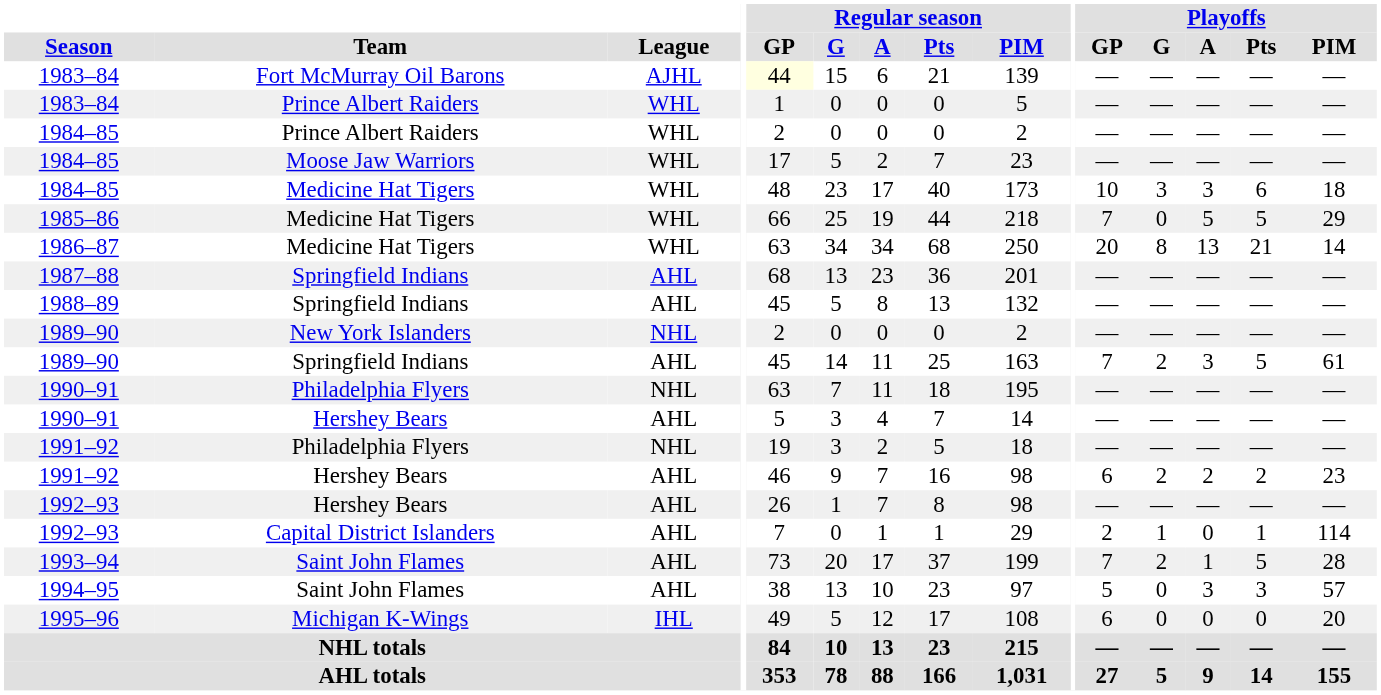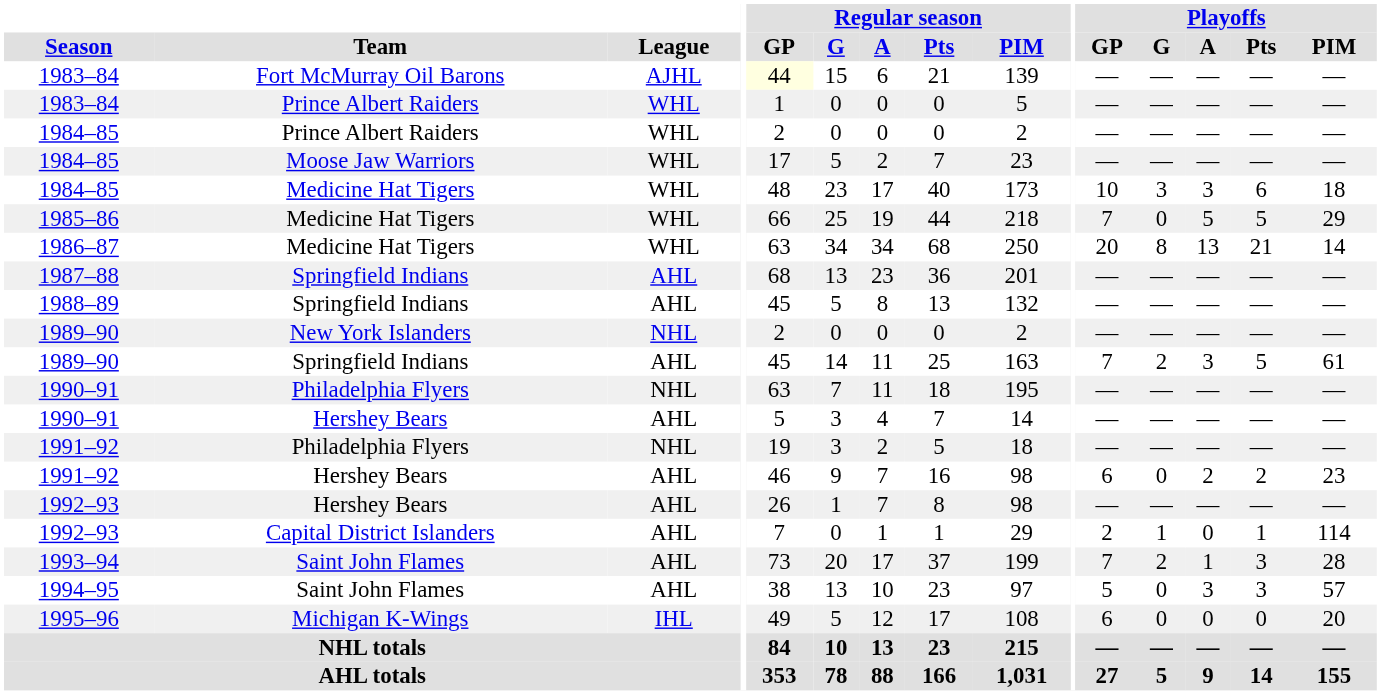 <table border="0" cellpadding="1" cellspacing="0" style="text-align:center; width:60em">
 <tr bgcolor="#e0e0e0">
 <th colspan="3" bgcolor="#ffffff"></th>
 <th rowspan="99" bgcolor="#ffffff"></th>
 <th colspan="5"><a href='#'>Regular season</a></th>
 <th rowspan="99" bgcolor="#ffffff"></th>
 <th colspan="5"><a href='#'>Playoffs</a></th>
 </tr>
 <tr bgcolor="#e0e0e0">
 <th><a href='#'>Season</a></th>
 <th>Team</th>
 <th>League</th>
 <th>GP</th>
 <th><a href='#'>G</a></th>
 <th><a href='#'>A</a></th>
 <th><a href='#'>Pts</a></th>
 <th><a href='#'>PIM</a></th>
 <th>GP</th>
 <th>G</th>
 <th>A</th>
 <th>Pts</th>
 <th>PIM</th>
 </tr>
 <tr>
 <td><a href='#'>1983–84</a></td>
 <td><a href='#'>Fort McMurray Oil Barons</a></td>
 <td><a href='#'>AJHL</a></td>
 <td style="background: lightyellow;">44</td>
 <td>15</td>
 <td>6</td>
 <td>21</td>
 <td>139</td>
 <td>—</td>
 <td>—</td>
 <td>—</td>
 <td>—</td>
 <td>—</td>
 </tr>
 <tr bgcolor="#f0f0f0">
 <td><a href='#'>1983–84</a></td>
 <td><a href='#'>Prince Albert Raiders</a></td>
 <td><a href='#'>WHL</a></td>
 <td>1</td>
 <td>0</td>
 <td>0</td>
 <td>0</td>
 <td>5</td>
 <td>—</td>
 <td>—</td>
 <td>—</td>
 <td>—</td>
 <td>—</td>
 </tr>
 <tr>
 <td><a href='#'>1984–85</a></td>
 <td>Prince Albert Raiders</td>
 <td>WHL</td>
 <td>2</td>
 <td>0</td>
 <td>0</td>
 <td>0</td>
 <td>2</td>
 <td>—</td>
 <td>—</td>
 <td>—</td>
 <td>—</td>
 <td>—</td>
 </tr>
 <tr bgcolor="#f0f0f0">
 <td><a href='#'>1984–85</a></td>
 <td><a href='#'>Moose Jaw Warriors</a></td>
 <td>WHL</td>
 <td>17</td>
 <td>5</td>
 <td>2</td>
 <td>7</td>
 <td>23</td>
 <td>—</td>
 <td>—</td>
 <td>—</td>
 <td>—</td>
 <td>—</td>
 </tr>
 <tr>
 <td><a href='#'>1984–85</a></td>
 <td><a href='#'>Medicine Hat Tigers</a></td>
 <td>WHL</td>
 <td>48</td>
 <td>23</td>
 <td>17</td>
 <td>40</td>
 <td>173</td>
 <td>10</td>
 <td>3</td>
 <td>3</td>
 <td>6</td>
 <td>18</td>
 </tr>
 <tr bgcolor="#f0f0f0">
 <td><a href='#'>1985–86</a></td>
 <td>Medicine Hat Tigers</td>
 <td>WHL</td>
 <td>66</td>
 <td>25</td>
 <td>19</td>
 <td>44</td>
 <td>218</td>
 <td>7</td>
 <td>0</td>
 <td>5</td>
 <td>5</td>
 <td>29</td>
 </tr>
 <tr>
 <td><a href='#'>1986–87</a></td>
 <td>Medicine Hat Tigers</td>
 <td>WHL</td>
 <td>63</td>
 <td>34</td>
 <td>34</td>
 <td>68</td>
 <td>250</td>
 <td>20</td>
 <td>8</td>
 <td>13</td>
 <td>21</td>
 <td>14</td>
 </tr>
 <tr bgcolor="#f0f0f0">
 <td><a href='#'>1987–88</a></td>
 <td><a href='#'>Springfield Indians</a></td>
 <td><a href='#'>AHL</a></td>
 <td>68</td>
 <td>13</td>
 <td>23</td>
 <td>36</td>
 <td>201</td>
 <td>—</td>
 <td>—</td>
 <td>—</td>
 <td>—</td>
 <td>—</td>
 </tr>
 <tr>
 <td><a href='#'>1988–89</a></td>
 <td>Springfield Indians</td>
 <td>AHL</td>
 <td>45</td>
 <td>5</td>
 <td>8</td>
 <td>13</td>
 <td>132</td>
 <td>—</td>
 <td>—</td>
 <td>—</td>
 <td>—</td>
 <td>—</td>
 </tr>
 <tr bgcolor="#f0f0f0">
 <td><a href='#'>1989–90</a></td>
 <td><a href='#'>New York Islanders</a></td>
 <td><a href='#'>NHL</a></td>
 <td>2</td>
 <td>0</td>
 <td>0</td>
 <td>0</td>
 <td>2</td>
 <td>—</td>
 <td>—</td>
 <td>—</td>
 <td>—</td>
 <td>—</td>
 </tr>
 <tr>
 <td><a href='#'>1989–90</a></td>
 <td>Springfield Indians</td>
 <td>AHL</td>
 <td>45</td>
 <td>14</td>
 <td>11</td>
 <td>25</td>
 <td>163</td>
 <td>7</td>
 <td>2</td>
 <td>3</td>
 <td>5</td>
 <td>61</td>
 </tr>
 <tr bgcolor="#f0f0f0">
 <td><a href='#'>1990–91</a></td>
 <td><a href='#'>Philadelphia Flyers</a></td>
 <td>NHL</td>
 <td>63</td>
 <td>7</td>
 <td>11</td>
 <td>18</td>
 <td>195</td>
 <td>—</td>
 <td>—</td>
 <td>—</td>
 <td>—</td>
 <td>—</td>
 </tr>
 <tr>
 <td><a href='#'>1990–91</a></td>
 <td><a href='#'>Hershey Bears</a></td>
 <td>AHL</td>
 <td>5</td>
 <td>3</td>
 <td>4</td>
 <td>7</td>
 <td>14</td>
 <td>—</td>
 <td>—</td>
 <td>—</td>
 <td>—</td>
 <td>—</td>
 </tr>
 <tr bgcolor="#f0f0f0">
 <td><a href='#'>1991–92</a></td>
 <td>Philadelphia Flyers</td>
 <td>NHL</td>
 <td>19</td>
 <td>3</td>
 <td>2</td>
 <td>5</td>
 <td>18</td>
 <td>—</td>
 <td>—</td>
 <td>—</td>
 <td>—</td>
 <td>—</td>
 </tr>
 <tr>
 <td><a href='#'>1991–92</a></td>
 <td>Hershey Bears</td>
 <td>AHL</td>
 <td>46</td>
 <td>9</td>
 <td>7</td>
 <td>16</td>
 <td>98</td>
 <td>6</td>
-<td>2</td>
+<td>0</td>
 <td>2</td>
 <td>2</td>
 <td>23</td>
 </tr>
 <tr bgcolor="#f0f0f0">
 <td><a href='#'>1992–93</a></td>
 <td>Hershey Bears</td>
 <td>AHL</td>
 <td>26</td>
 <td>1</td>
 <td>7</td>
 <td>8</td>
 <td>98</td>
 <td>—</td>
 <td>—</td>
 <td>—</td>
 <td>—</td>
 <td>—</td>
 </tr>
 <tr>
 <td><a href='#'>1992–93</a></td>
 <td><a href='#'>Capital District Islanders</a></td>
 <td>AHL</td>
 <td>7</td>
 <td>0</td>
 <td>1</td>
 <td>1</td>
 <td>29</td>
 <td>2</td>
 <td>1</td>
 <td>0</td>
 <td>1</td>
 <td>114</td>
 </tr>
 <tr bgcolor="#f0f0f0">
 <td><a href='#'>1993–94</a></td>
 <td><a href='#'>Saint John Flames</a></td>
 <td>AHL</td>
 <td>73</td>
 <td>20</td>
 <td>17</td>
 <td>37</td>
 <td>199</td>
 <td>7</td>
 <td>2</td>
 <td>1</td>
-<td>5</td>
+<td>3</td>
 <td>28</td>
 </tr>
 <tr>
 <td><a href='#'>1994–95</a></td>
 <td>Saint John Flames</td>
 <td>AHL</td>
 <td>38</td>
 <td>13</td>
 <td>10</td>
 <td>23</td>
 <td>97</td>
 <td>5</td>
 <td>0</td>
 <td>3</td>
 <td>3</td>
 <td>57</td>
 </tr>
 <tr bgcolor="#f0f0f0">
 <td><a href='#'>1995–96</a></td>
 <td><a href='#'>Michigan K-Wings</a></td>
 <td><a href='#'>IHL</a></td>
 <td>49</td>
 <td>5</td>
 <td>12</td>
 <td>17</td>
 <td>108</td>
 <td>6</td>
 <td>0</td>
 <td>0</td>
 <td>0</td>
 <td>20</td>
 </tr>
 <tr>
 </tr>
 <tr ALIGN="center" bgcolor="#e0e0e0">
 <th colspan="3">NHL totals</th>
 <th ALIGN="center">84</th>
 <th ALIGN="center">10</th>
 <th ALIGN="center">13</th>
 <th ALIGN="center">23</th>
 <th ALIGN="center">215</th>
 <th ALIGN="center">—</th>
 <th ALIGN="center">—</th>
 <th ALIGN="center">—</th>
 <th ALIGN="center">—</th>
 <th ALIGN="center">—</th>
 </tr>
 <tr>
 </tr>
 <tr ALIGN="center" bgcolor="#e0e0e0">
 <th colspan="3">AHL totals</th>
 <th ALIGN="center">353</th>
 <th ALIGN="center">78</th>
 <th ALIGN="center">88</th>
 <th ALIGN="center">166</th>
 <th ALIGN="center">1,031</th>
 <th ALIGN="center">27</th>
 <th ALIGN="center">5</th>
 <th ALIGN="center">9</th>
 <th ALIGN="center">14</th>
 <th ALIGN="center">155</th>
 </tr>
 </table>
